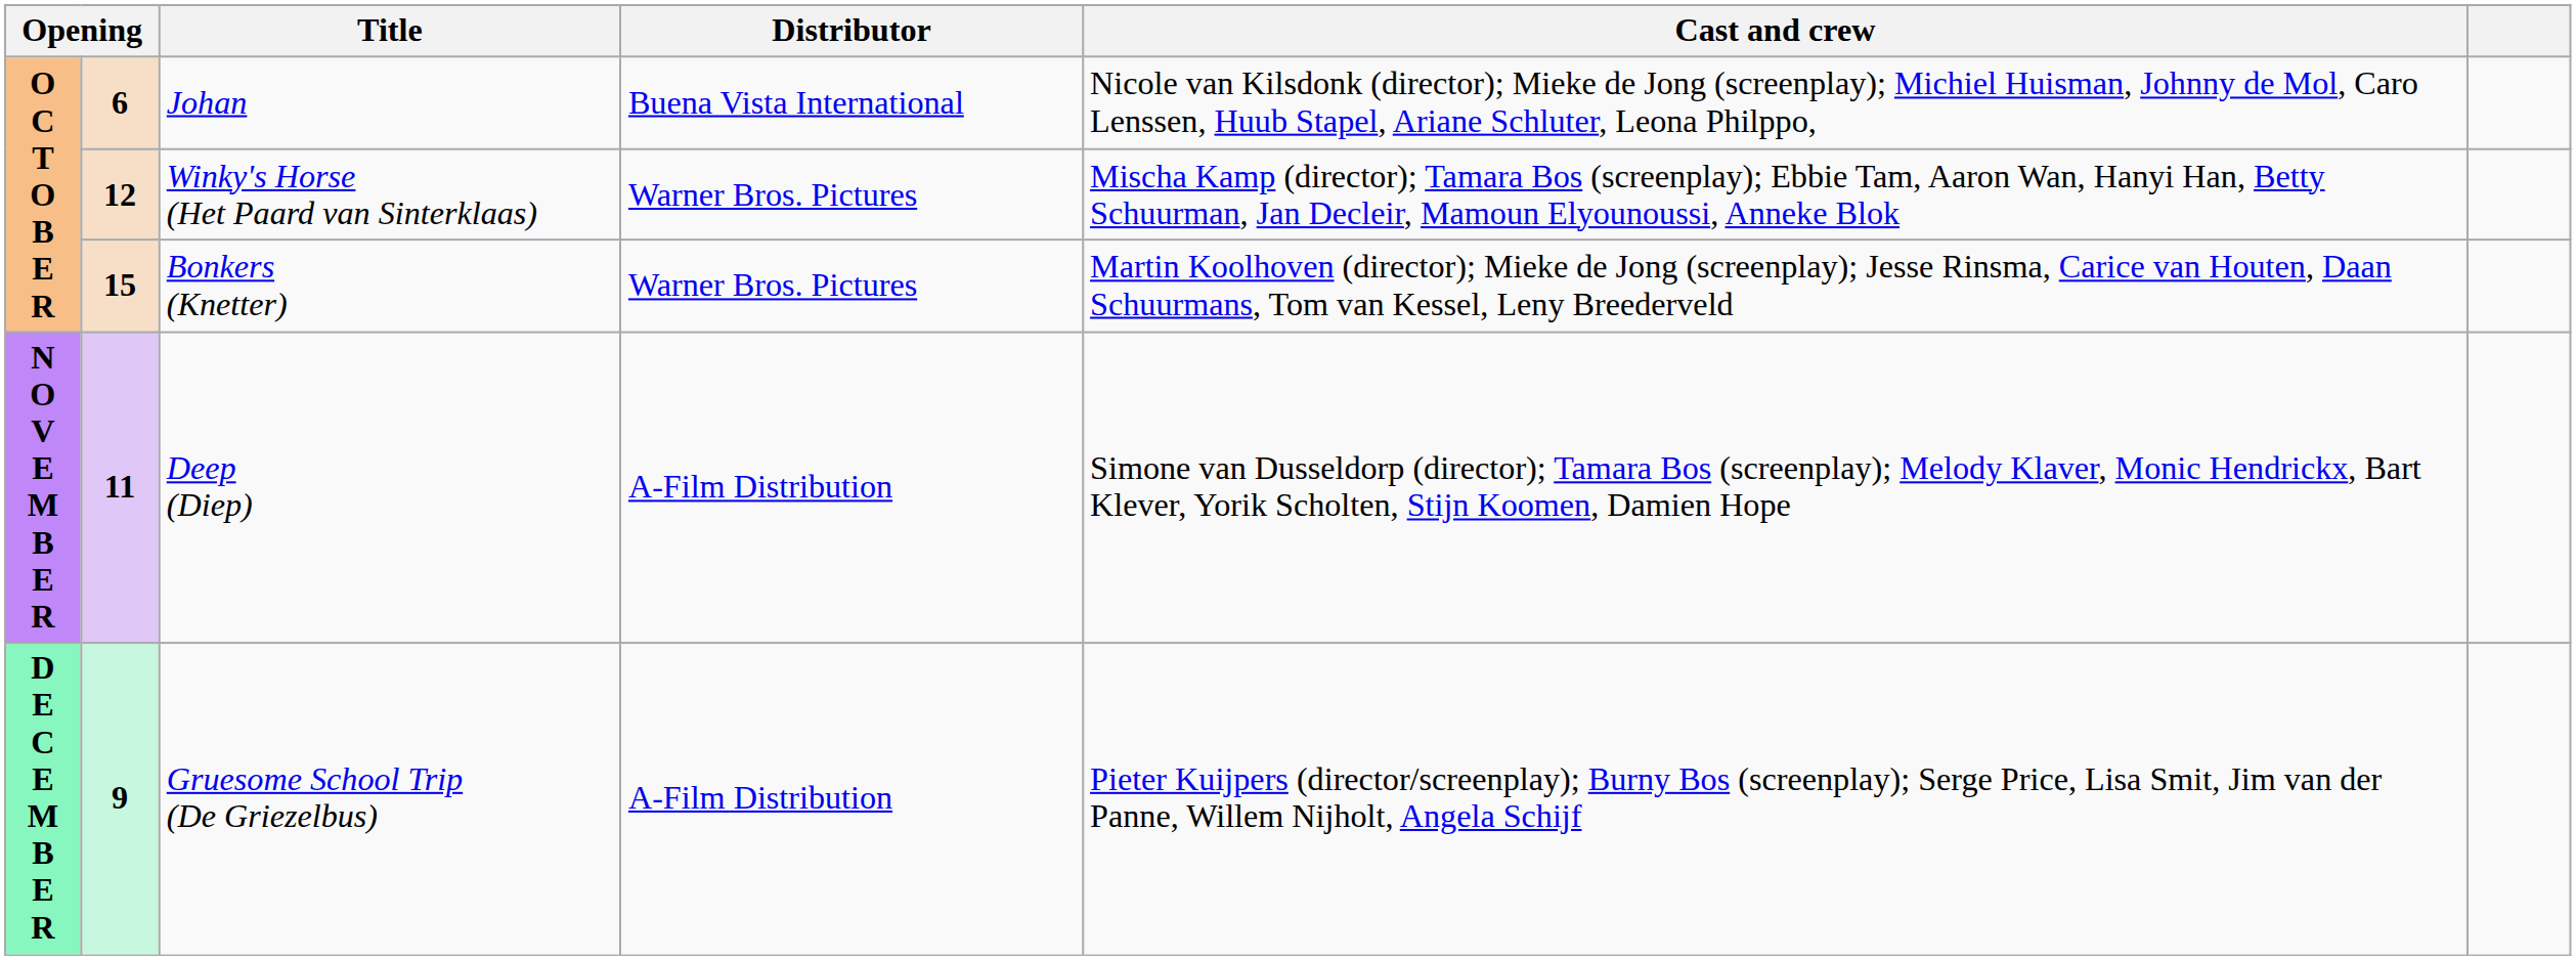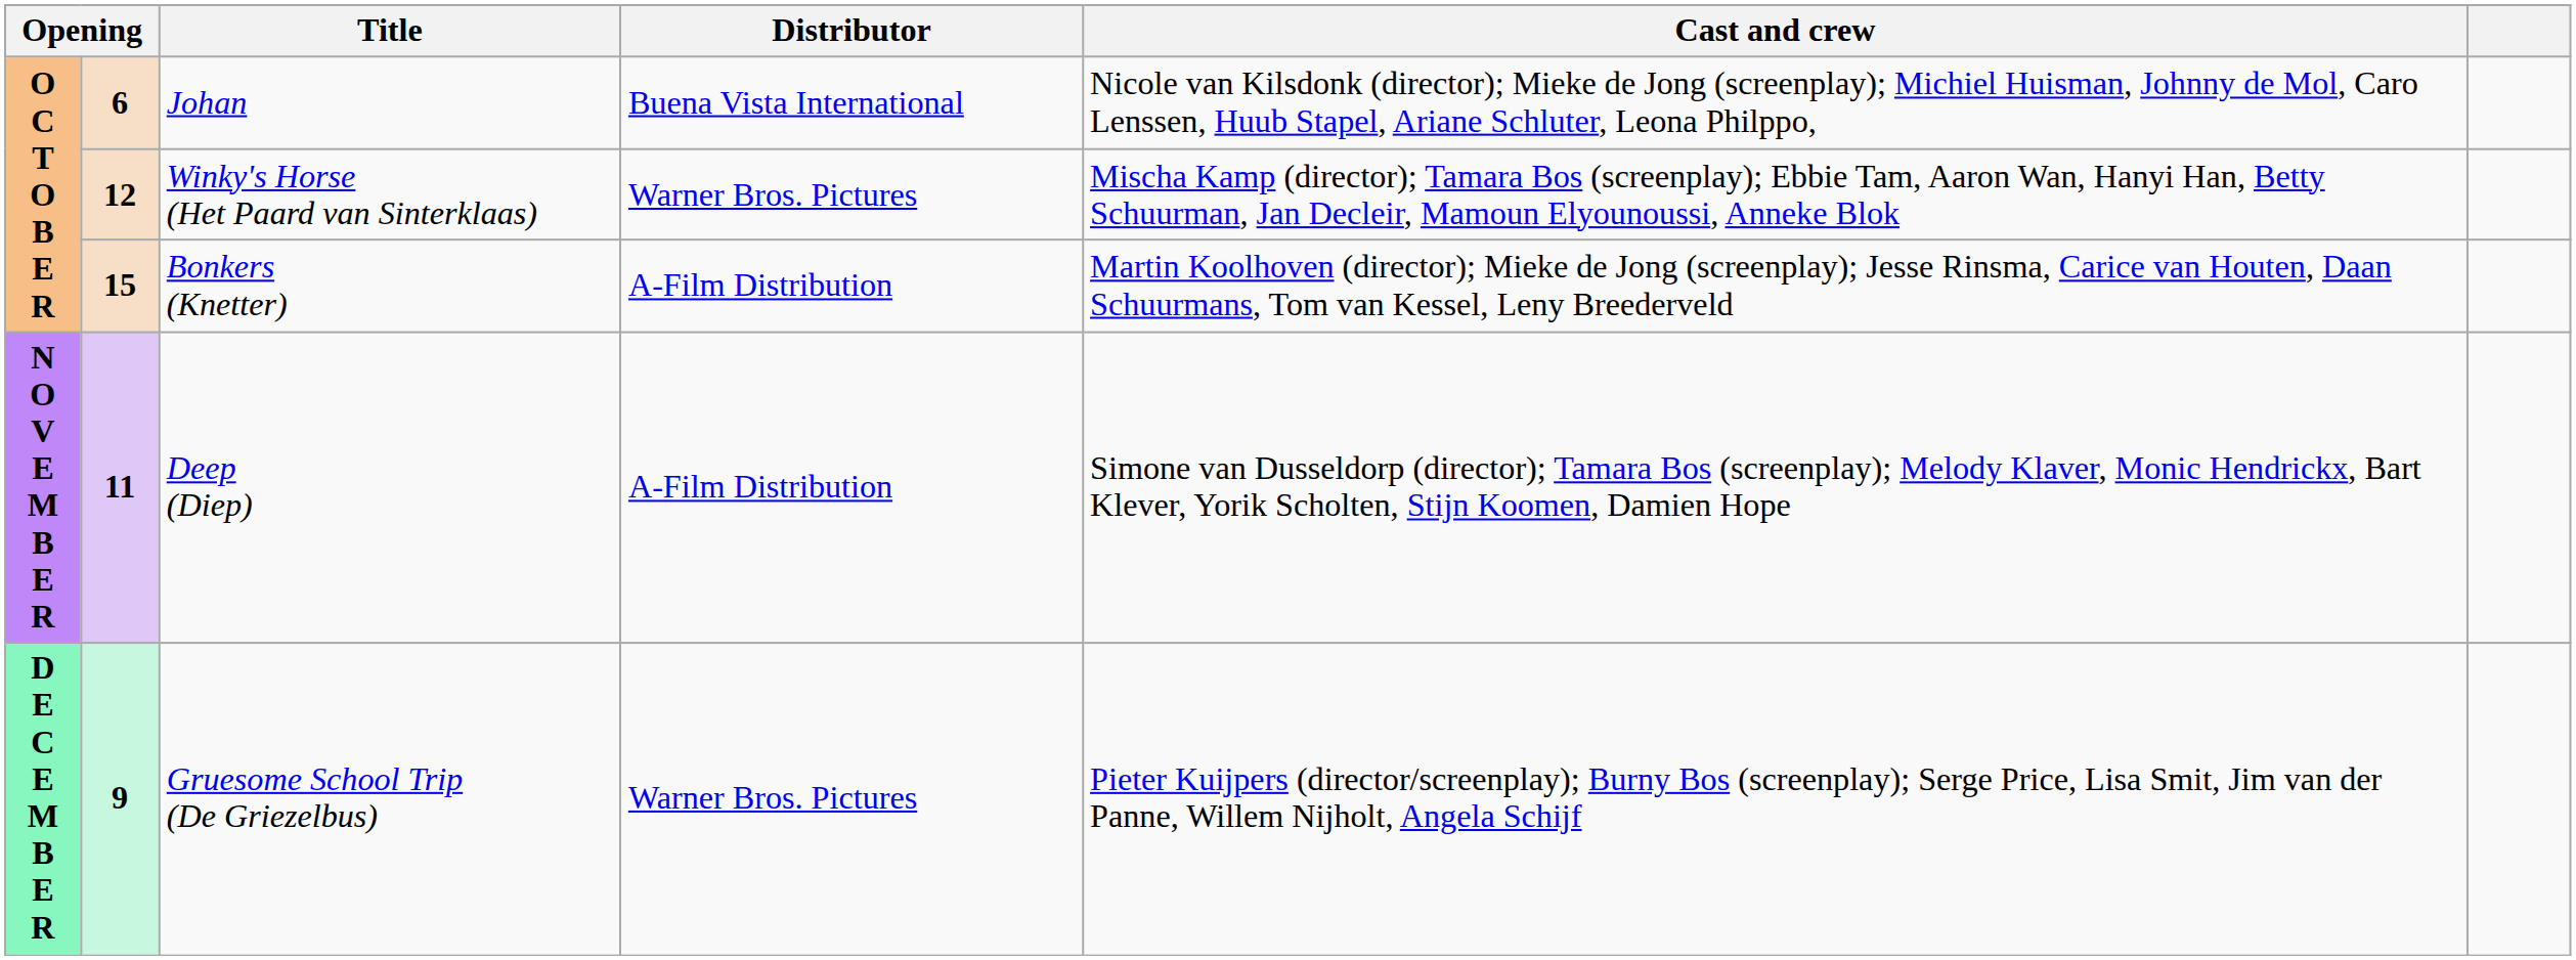 <table class="wikitable sortable">
 <tr>
 <th colspan="2" style="width:6%">Opening</th>
 <th style="width:18%">Title</th>
 <th style="width:18%">Distributor</th>
 <th>Cast and crew</th>
 <th style="width:4%;"  class="unsortable"></th>
 </tr>
 <tr>
 <th rowspan="3" style="text-align:center; background:#f7bf87">O<br>C<br>T<br>O<br>B<br>E<br>R</th>
 <td rowspan="1" style="text-align:center; background:#f7dfc7"><strong>6</strong></td>
 <td><em><a href='#'>Johan</a></em></td>
 <td><a href='#'>Buena Vista International</a></td>
 <td>Nicole van Kilsdonk (director); Mieke de Jong (screenplay); <a href='#'>Michiel Huisman</a>, <a href='#'>Johnny de Mol</a>, Caro Lenssen, <a href='#'>Huub Stapel</a>, <a href='#'>Ariane Schluter</a>, Leona Philppo,</td>
 <td></td>
 </tr>
 <tr>
 <td rowspan="1" style="text-align:center; background:#f7dfc7"><strong>12</strong></td>
 <td><em><a href='#'>Winky's Horse</a></em> <br> <em>(Het Paard van Sinterklaas)</em></td>
 <td><a href='#'>Warner Bros. Pictures</a></td>
 <td><a href='#'>Mischa Kamp</a> (director); <a href='#'>Tamara Bos</a> (screenplay); Ebbie Tam, Aaron Wan, Hanyi Han, <a href='#'>Betty Schuurman</a>, <a href='#'>Jan Decleir</a>, <a href='#'>Mamoun Elyounoussi</a>, <a href='#'>Anneke Blok</a></td>
 <td></td>
 </tr>
 <tr>
 <td rowspan="1" style="text-align:center; background:#f7dfc7"><strong>15</strong></td>
 <td><em><a href='#'>Bonkers</a></em> <br> <em>(Knetter)</em></td>
-<td><a href='#'>Warner Bros. Pictures</a></td>
+<td><a href='#'>A-Film Distribution</a></td>
 <td><a href='#'>Martin Koolhoven</a> (director); Mieke de Jong (screenplay); Jesse Rinsma, <a href='#'>Carice van Houten</a>, <a href='#'>Daan Schuurmans</a>, Tom van Kessel, Leny Breederveld</td>
 <td></td>
 </tr>
 <tr>
 <th rowspan="1" style="text-align:center; background:#bf87f7">N<br>O<br>V<br>E<br>M<br>B<br>E<br>R</th>
 <td rowspan="1" style="text-align:center; background:#dfc7f7"><strong>11</strong></td>
 <td><em><a href='#'>Deep</a></em> <br> <em>(Diep)</em></td>
 <td><a href='#'>A-Film Distribution</a></td>
 <td>Simone van Dusseldorp (director); <a href='#'>Tamara Bos</a> (screenplay); <a href='#'>Melody Klaver</a>, <a href='#'>Monic Hendrickx</a>, Bart Klever, Yorik Scholten, <a href='#'>Stijn Koomen</a>, Damien Hope</td>
 <td></td>
 </tr>
 <tr>
 <th rowspan="1" style="text-align:center; background:#87f7bf">D<br>E<br>C<br>E<br>M<br>B<br>E<br>R</th>
 <td rowspan="1" style="text-align:center; background:#c7f7df"><strong>9</strong></td>
 <td><em><a href='#'>Gruesome School Trip</a></em> <br> <em>(De Griezelbus)</em></td>
-<td><a href='#'>A-Film Distribution</a></td>
+<td><a href='#'>Warner Bros. Pictures</a></td>
 <td><a href='#'>Pieter Kuijpers</a> (director/screenplay); <a href='#'>Burny Bos</a> (screenplay); Serge Price, Lisa Smit, Jim van der Panne, Willem Nijholt, <a href='#'>Angela Schijf</a></td>
 <td></td>
 </tr>
 </table>
